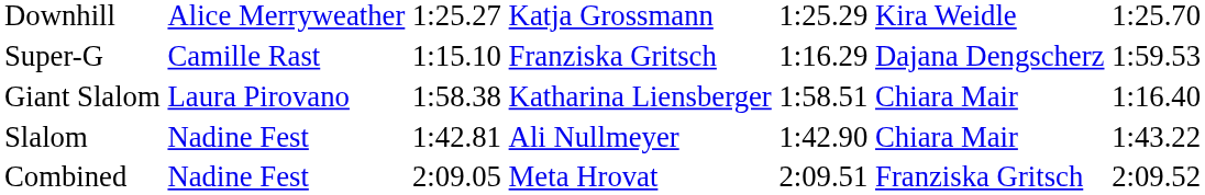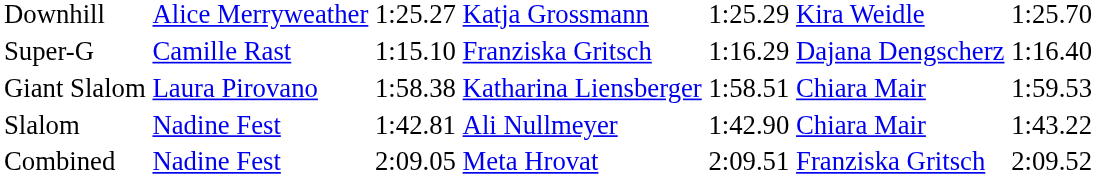 <table>
 <tr>
 <td>Downhill</td>
 <td><a href='#'>Alice Merryweather</a><br></td>
 <td>1:25.27</td>
 <td><a href='#'>Katja Grossmann</a><br></td>
 <td>1:25.29</td>
 <td><a href='#'>Kira Weidle</a><br></td>
 <td>1:25.70</td>
 </tr>
 <tr>
 <td>Super-G</td>
 <td><a href='#'>Camille Rast</a><br></td>
 <td>1:15.10</td>
 <td><a href='#'>Franziska Gritsch</a><br></td>
 <td>1:16.29</td>
 <td><a href='#'>Dajana Dengscherz</a><br></td>
-<td>1:59.53</td>
+<td>1:16.40</td>
 </tr>
 <tr>
 <td>Giant Slalom</td>
 <td><a href='#'>Laura Pirovano</a><br></td>
 <td>1:58.38</td>
 <td><a href='#'>Katharina Liensberger</a><br></td>
 <td>1:58.51</td>
 <td><a href='#'>Chiara Mair</a><br></td>
-<td>1:16.40</td>
+<td>1:59.53</td>
 </tr>
 <tr>
 <td>Slalom</td>
 <td><a href='#'>Nadine Fest</a><br></td>
 <td>1:42.81</td>
 <td><a href='#'>Ali Nullmeyer</a><br></td>
 <td>1:42.90</td>
 <td><a href='#'>Chiara Mair</a><br></td>
 <td>1:43.22</td>
 </tr>
 <tr>
 <td>Combined</td>
 <td><a href='#'>Nadine Fest</a><br></td>
 <td>2:09.05</td>
 <td><a href='#'>Meta Hrovat</a><br></td>
 <td>2:09.51</td>
 <td><a href='#'>Franziska Gritsch</a><br></td>
 <td>2:09.52</td>
 </tr>
 </table>
